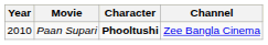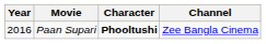 <table class="wikitable">
 <tr style="background:#ff9; text-align:center;">
 <th>Year</th>
 <th>Movie</th>
 <th>Character</th>
 <th>Channel</th>
 </tr>
 <tr>
-<td>2010</td>
+<td>2016</td>
 <td><em>Paan Supari</em></td>
 <td><strong>Phooltushi</strong></td>
 <td><a href='#'>Zee Bangla Cinema</a></td>
 </tr>
 </table>
